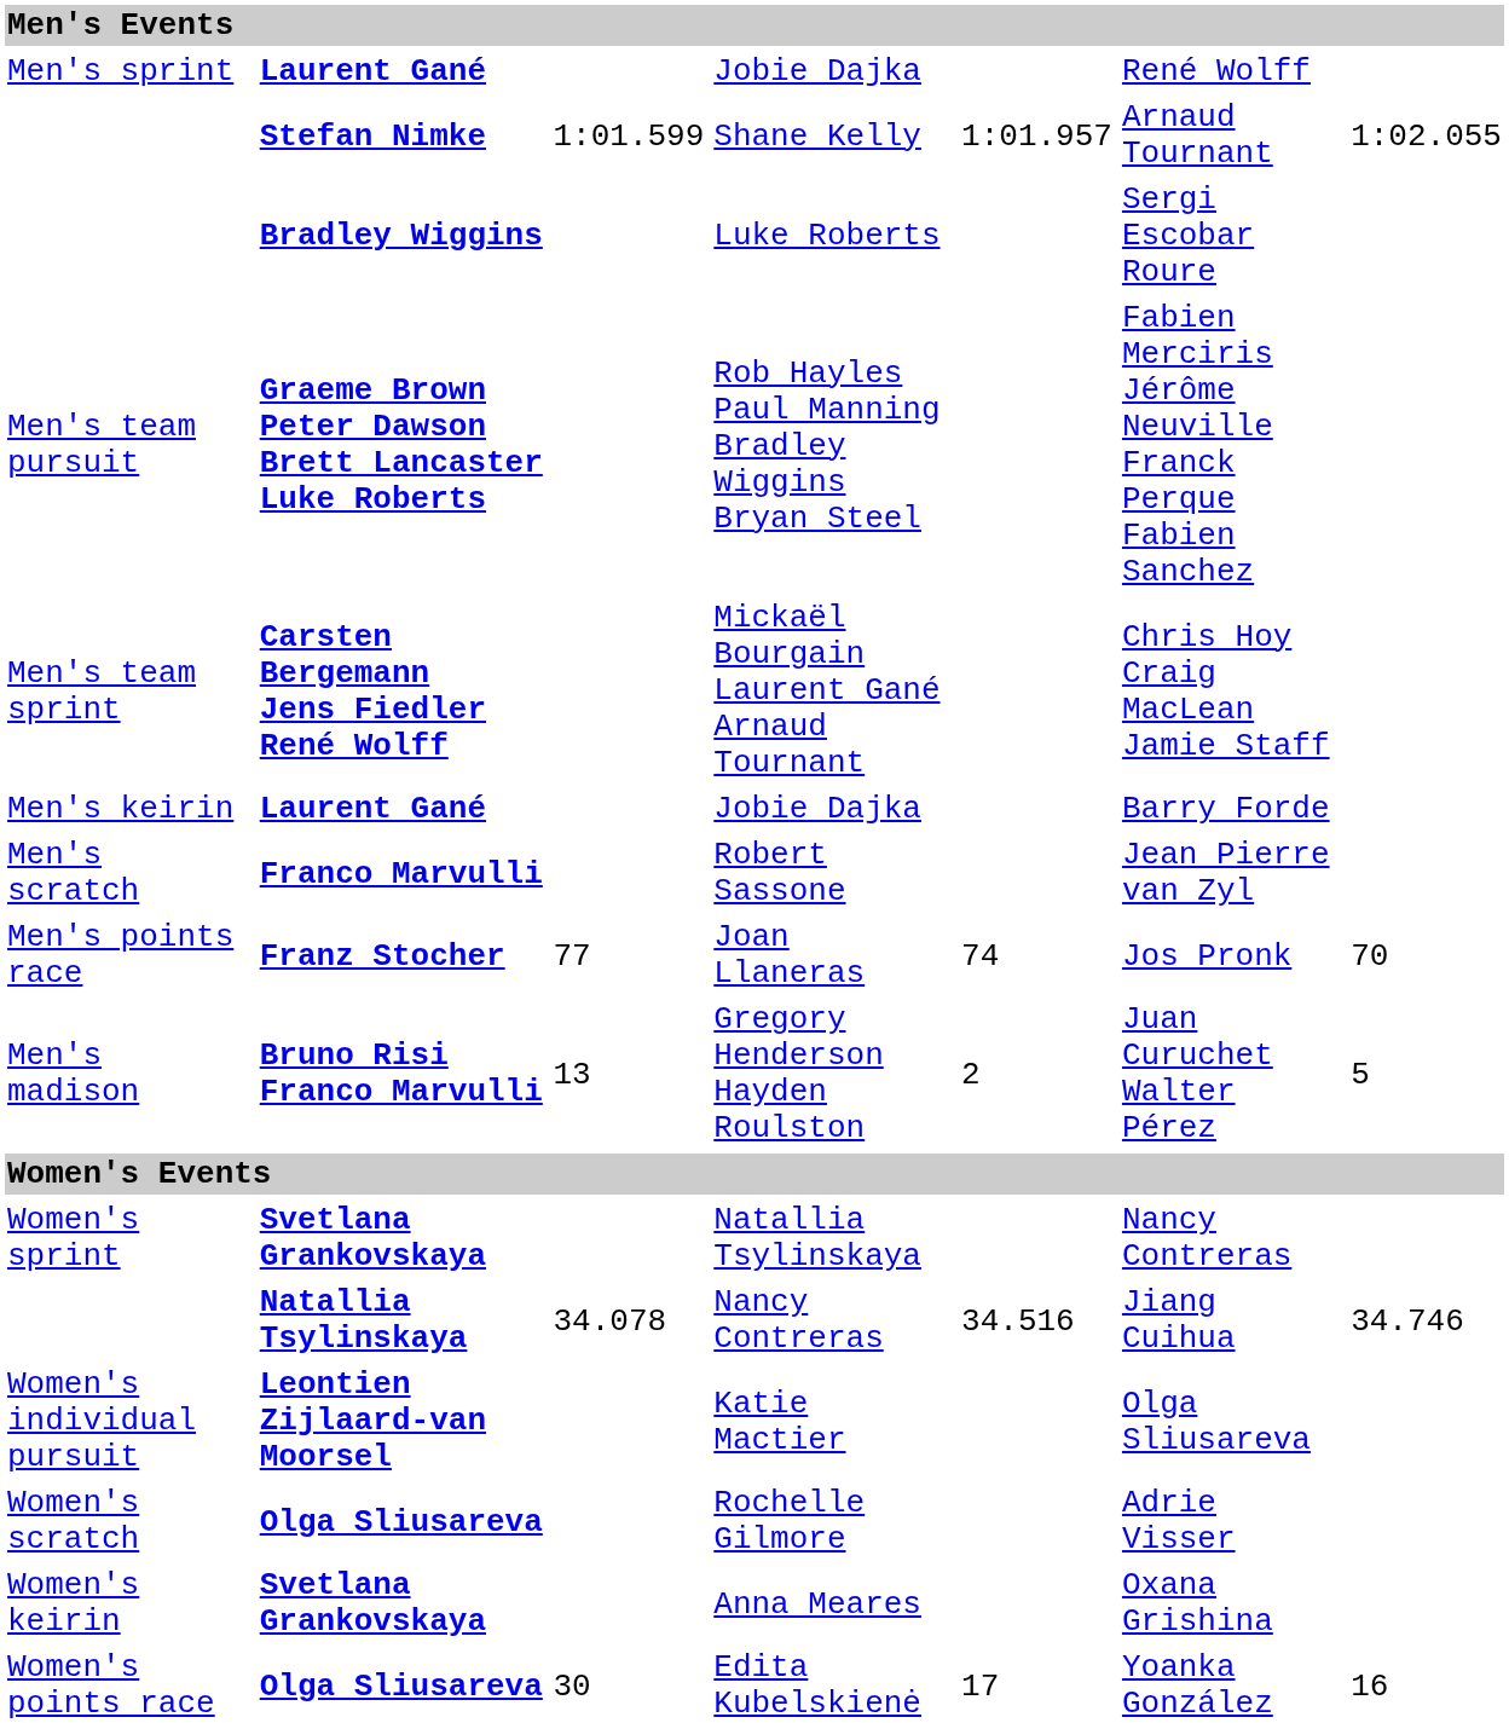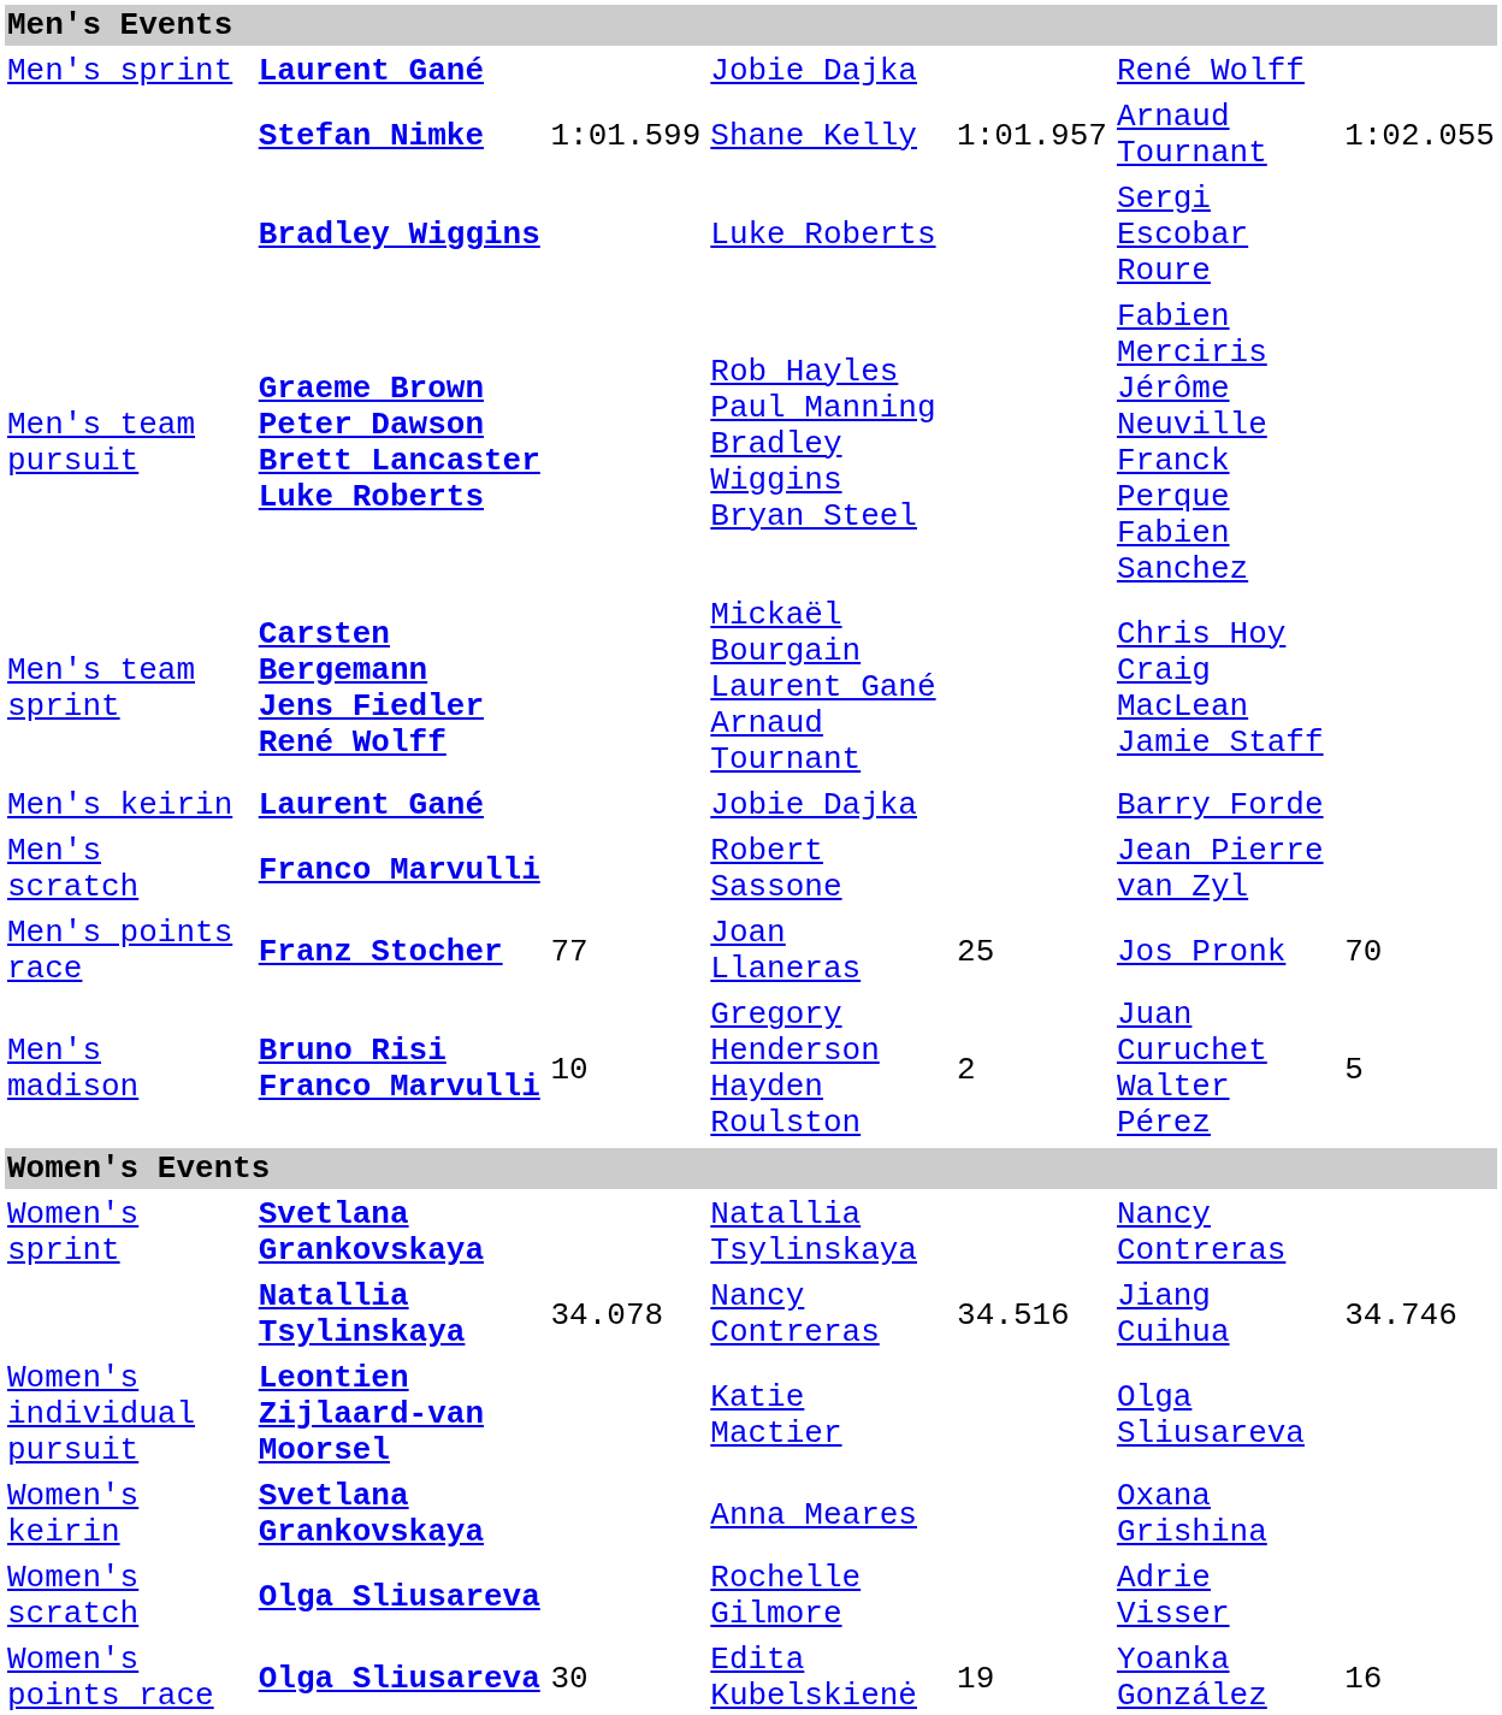 <table>
 <tr bgcolor="#cccccc">
 <td colspan=7><strong>Men's Events</strong></td>
 </tr>
 <tr>
 <td><a href='#'>Men's sprint</a> <br></td>
 <td><strong><a href='#'>Laurent Gané</a></strong><br></td>
 <td></td>
 <td><a href='#'>Jobie Dajka</a><br></td>
 <td></td>
 <td><a href='#'>René Wolff</a><br></td>
 <td></td>
 </tr>
 <tr>
 <td><br></td>
 <td><strong><a href='#'>Stefan Nimke</a></strong><br></td>
 <td>1:01.599</td>
 <td><a href='#'>Shane Kelly</a><br></td>
 <td>1:01.957</td>
 <td><a href='#'>Arnaud Tournant</a><br></td>
 <td>1:02.055</td>
 </tr>
 <tr>
 <td><br></td>
 <td><strong><a href='#'>Bradley Wiggins</a></strong><br></td>
 <td></td>
 <td><a href='#'>Luke Roberts</a><br></td>
 <td></td>
 <td><a href='#'>Sergi Escobar Roure</a><br></td>
 <td></td>
 </tr>
 <tr>
 <td><a href='#'>Men's team pursuit</a><br></td>
 <td><strong><a href='#'>Graeme Brown</a><br><a href='#'>Peter Dawson</a><br><a href='#'>Brett Lancaster</a><br><a href='#'>Luke Roberts</a></strong><br></td>
 <td></td>
 <td><a href='#'>Rob Hayles</a><br><a href='#'>Paul Manning</a><br><a href='#'>Bradley Wiggins</a><br><a href='#'>Bryan Steel</a><br></td>
 <td></td>
 <td><a href='#'>Fabien Merciris</a><br><a href='#'>Jérôme Neuville</a><br><a href='#'>Franck Perque</a><br><a href='#'>Fabien Sanchez</a><br></td>
 <td></td>
 </tr>
 <tr>
 <td><a href='#'>Men's team sprint</a><br></td>
 <td><strong><a href='#'>Carsten Bergemann</a><br><a href='#'>Jens Fiedler</a><br><a href='#'>René Wolff</a></strong><br></td>
 <td></td>
 <td><a href='#'>Mickaël Bourgain</a><br><a href='#'>Laurent Gané</a><br><a href='#'>Arnaud Tournant</a><br></td>
 <td></td>
 <td><a href='#'>Chris Hoy</a><br><a href='#'>Craig MacLean</a><br><a href='#'>Jamie Staff</a><br></td>
 <td></td>
 </tr>
 <tr>
 <td><a href='#'>Men's keirin</a><br></td>
 <td><strong><a href='#'>Laurent Gané</a></strong><br></td>
 <td></td>
 <td><a href='#'>Jobie Dajka</a><br></td>
 <td></td>
 <td><a href='#'>Barry Forde</a><br></td>
 <td></td>
 </tr>
 <tr>
 <td><a href='#'>Men's scratch</a><br></td>
 <td><strong><a href='#'>Franco Marvulli</a></strong><br></td>
 <td></td>
 <td><a href='#'>Robert Sassone</a><br></td>
 <td></td>
 <td><a href='#'>Jean Pierre van Zyl</a><br></td>
 <td></td>
 </tr>
 <tr>
 <td><a href='#'>Men's points race</a><br></td>
 <td><strong><a href='#'>Franz Stocher</a></strong><br></td>
 <td>77</td>
 <td><a href='#'>Joan Llaneras</a><br></td>
-<td>74</td>
+<td>25</td>
 <td><a href='#'>Jos Pronk</a><br></td>
 <td>70</td>
 </tr>
 <tr>
 <td><a href='#'>Men's madison</a><br></td>
 <td><strong><a href='#'>Bruno Risi</a></strong><br><strong><a href='#'>Franco Marvulli</a></strong><br></td>
-<td>13</td>
+<td>10</td>
 <td><a href='#'>Gregory Henderson</a><br><a href='#'>Hayden Roulston</a><br></td>
 <td>2</td>
 <td><a href='#'>Juan Curuchet</a><br><a href='#'>Walter Pérez</a><br></td>
 <td>5</td>
 </tr>
 <tr bgcolor="#cccccc">
 <td colspan=7><strong>Women's Events</strong></td>
 </tr>
 <tr>
 <td><a href='#'>Women's sprint</a> <br></td>
 <td><strong><a href='#'>Svetlana Grankovskaya</a></strong><br></td>
 <td></td>
 <td><a href='#'>Natallia Tsylinskaya</a><br></td>
 <td></td>
 <td><a href='#'>Nancy Contreras</a><br></td>
 <td></td>
 </tr>
 <tr>
 <td><br></td>
 <td><strong><a href='#'>Natallia Tsylinskaya</a></strong><br></td>
 <td>34.078</td>
 <td><a href='#'>Nancy Contreras</a><br></td>
 <td>34.516</td>
 <td><a href='#'>Jiang Cuihua</a><br></td>
 <td>34.746</td>
 </tr>
 <tr>
 <td><a href='#'>Women's individual pursuit</a><br></td>
 <td><strong><a href='#'>Leontien Zijlaard-van Moorsel</a></strong><br></td>
 <td></td>
 <td><a href='#'>Katie Mactier</a><br></td>
 <td></td>
 <td><a href='#'>Olga Sliusareva</a><br></td>
 <td></td>
 </tr>
 <tr>
+<td><a href='#'>Women's keirin</a><br></td>
+<td><strong><a href='#'>Svetlana Grankovskaya</a></strong><br></td>
+<td></td>
+<td><a href='#'>Anna Meares</a><br></td>
+<td></td>
+<td><a href='#'>Oxana Grishina</a><br></td>
+<td></td>
+</tr>
+<tr>
 <td><a href='#'>Women's scratch</a><br></td>
 <td><strong><a href='#'>Olga Sliusareva</a></strong><br></td>
 <td></td>
 <td><a href='#'>Rochelle Gilmore</a><br></td>
 <td></td>
 <td><a href='#'>Adrie Visser</a><br></td>
 <td></td>
 </tr>
 <tr>
-<td><a href='#'>Women's keirin</a><br></td>
-<td><strong><a href='#'>Svetlana Grankovskaya</a></strong><br></td>
-<td></td>
-<td><a href='#'>Anna Meares</a><br></td>
-<td></td>
-<td><a href='#'>Oxana Grishina</a><br></td>
-<td></td>
-</tr>
-<tr>
 <td><a href='#'>Women's points race</a><br></td>
 <td><strong><a href='#'>Olga Sliusareva</a></strong><br></td>
 <td>30</td>
 <td><a href='#'>Edita Kubelskienė</a><br></td>
-<td>17</td>
+<td>19</td>
 <td><a href='#'>Yoanka González</a><br></td>
 <td>16</td>
 </tr>
 <tr>
 </tr>
 </table>
